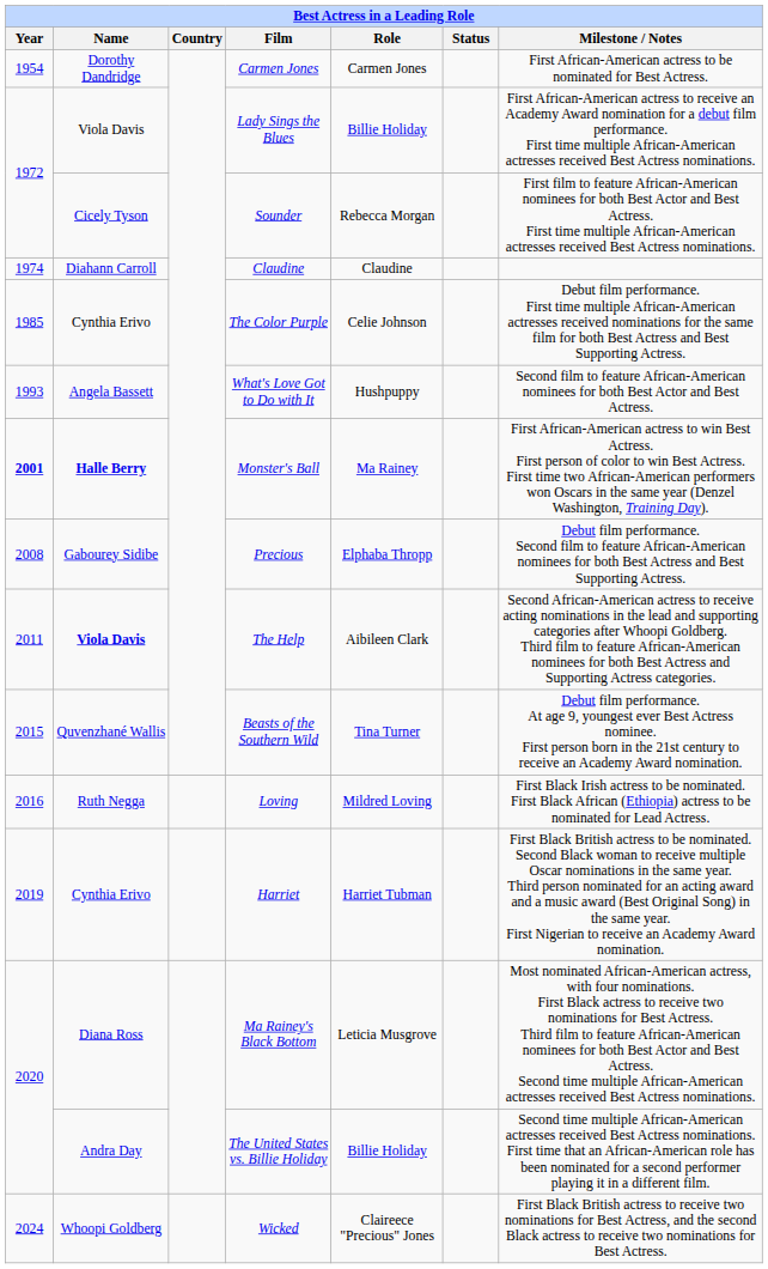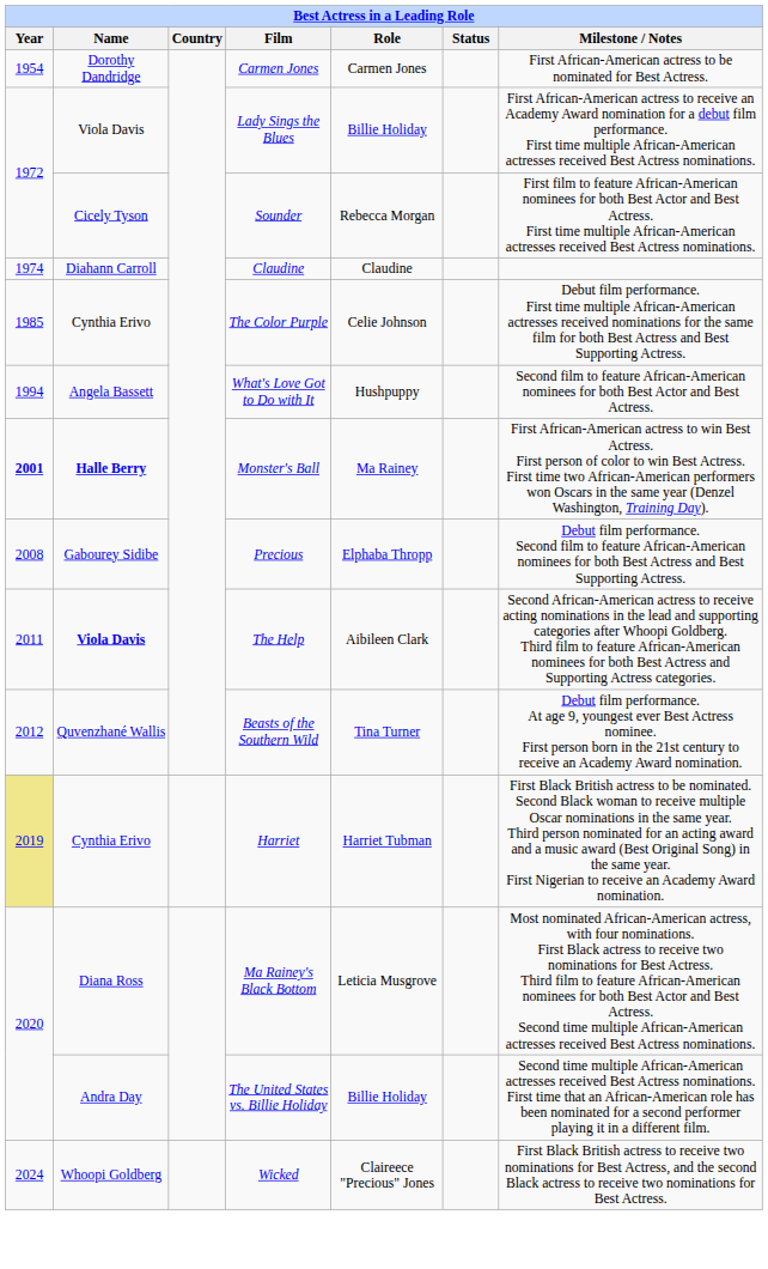 <table class="wikitable" style="text-align: center">
 <tr style="background:#bfd7ff;">
 <td colspan="7" style="text-align:center;"><strong><a href='#'>Best Actress in a Leading Role</a></strong></td>
 </tr>
 <tr style="background:#ebf5ff;">
 <th style="width:075px;">Year</th>
 <th style="width:200px;">Name</th>
 <th style="width:50px;">Country</th>
 <th style="width:200px;">Film</th>
 <th style="width:200px;">Role</th>
 <th style="width:080px;">Status</th>
 <th style="width:650px;">Milestone / Notes</th>
 </tr>
 <tr>
 <td><a href='#'>1954</a></td>
 <td><a href='#'>Dorothy Dandridge</a></td>
 <td rowspan="10"><div></div></td>
 <td><em><a href='#'>Carmen Jones</a></em></td>
 <td>Carmen Jones</td>
 <td></td>
 <td>First African-American actress to be nominated for Best Actress.</td>
 </tr>
 <tr>
 <td rowspan="2"><a href='#'>1972</a></td>
 <td>Viola Davis</td>
 <td><em><a href='#'>Lady Sings the Blues</a></em></td>
 <td><a href='#'>Billie Holiday</a></td>
 <td></td>
 <td>First African-American actress to receive an Academy Award nomination for a <a href='#'>debut</a> film performance.<br>First time multiple African-American actresses received Best Actress nominations.</td>
 </tr>
 <tr>
 <td><a href='#'>Cicely Tyson</a></td>
 <td><em><a href='#'>Sounder</a></em></td>
 <td>Rebecca Morgan</td>
 <td></td>
 <td>First film to feature African-American nominees for both Best Actor and Best Actress.<br>First time multiple African-American actresses received Best Actress nominations.</td>
 </tr>
 <tr>
 <td><a href='#'>1974</a></td>
 <td><a href='#'>Diahann Carroll</a></td>
 <td><em><a href='#'>Claudine</a></em></td>
 <td>Claudine</td>
 <td></td>
 <td></td>
 </tr>
 <tr>
 <td><a href='#'>1985</a></td>
 <td>Cynthia Erivo</td>
 <td><em><a href='#'>The Color Purple</a></em></td>
 <td>Celie Johnson</td>
 <td></td>
 <td>Debut film performance. <br>First time multiple African-American actresses received nominations for the same film for both Best Actress and Best Supporting Actress.</td>
 </tr>
 <tr>
-<td><a href='#'>1993</a></td>
+<td><a href='#'>1994</a></td>
 <td><a href='#'>Angela Bassett</a></td>
 <td><em><a href='#'>What's Love Got to Do with It</a></em></td>
 <td>Hushpuppy</td>
 <td></td>
 <td>Second film to feature African-American nominees for both Best Actor and Best Actress.</td>
 </tr>
 <tr>
 <td><strong><a href='#'>2001</a></strong></td>
 <td><strong><a href='#'>Halle Berry</a></strong></td>
 <td><em><a href='#'>Monster's Ball</a></em></td>
 <td><a href='#'>Ma Rainey</a></td>
 <td></td>
 <td>First African-American actress to win Best Actress. <br> First person of color to win Best Actress. <br> First time two African-American performers won Oscars in the same year (Denzel Washington, <em><a href='#'>Training Day</a></em>).</td>
 </tr>
 <tr>
 <td><a href='#'>2008</a></td>
 <td><a href='#'>Gabourey Sidibe</a></td>
 <td><em><a href='#'>Precious</a></em></td>
 <td><a href='#'>Elphaba Thropp</a></td>
 <td></td>
 <td><a href='#'>Debut</a> film performance. <br>Second film to feature African-American nominees for both Best Actress and Best Supporting Actress.</td>
 </tr>
 <tr>
 <td><a href='#'>2011</a></td>
 <td><strong><a href='#'>Viola Davis</a></strong></td>
 <td><em><a href='#'>The Help</a></em></td>
 <td>Aibileen Clark</td>
 <td></td>
 <td>Second African-American actress to receive acting nominations in the lead and supporting categories after Whoopi Goldberg.<br>Third film to feature African-American nominees for both Best Actress and Supporting Actress categories.</td>
 </tr>
 <tr>
-<td><a href='#'>2015</a></td>
+<td><a href='#'>2012</a></td>
 <td><a href='#'>Quvenzhané Wallis</a></td>
 <td><em><a href='#'>Beasts of the Southern Wild</a></em></td>
 <td><a href='#'>Tina Turner</a></td>
 <td></td>
 <td><a href='#'>Debut</a> film performance. <br> At age 9, youngest ever Best Actress nominee. <br>First person born in the 21st century to receive an Academy Award nomination.</td>
 </tr>
 <tr>
-<td><a href='#'>2016</a></td>
-<td><a href='#'>Ruth Negga</a></td>
-<td><div></div><div></div></td>
-<td><em><a href='#'>Loving</a></em></td>
-<td><a href='#'>Mildred Loving</a></td>
-<td></td>
-<td>First Black Irish actress to be nominated. <br> First Black African (<a href='#'>Ethiopia</a>) actress to be nominated for Lead Actress.</td>
-</tr>
-<tr>
-<td><a href='#'>2019</a></td>
+<td style="background: khaki;"><a href='#'>2019</a></td>
 <td><a href='#'>Cynthia Erivo</a></td>
 <td><div></div></td>
 <td><em><a href='#'>Harriet</a></em></td>
 <td><a href='#'>Harriet Tubman</a></td>
 <td></td>
 <td>First Black British actress to be nominated.<br> Second Black woman to receive multiple Oscar nominations in the same year. <br> Third person nominated for an acting award and a music award (Best Original Song) in the same year. <br> First Nigerian to receive an Academy Award nomination.</td>
 </tr>
 <tr>
 <td rowspan="2"><a href='#'>2020</a></td>
 <td><a href='#'>Diana Ross</a></td>
 <td rowspan="2"><div></div></td>
 <td><em><a href='#'>Ma Rainey's Black Bottom</a></em></td>
 <td>Leticia Musgrove</td>
 <td></td>
 <td>Most nominated African-American actress, with four nominations.<br> First Black actress to receive two nominations for Best Actress.<br> Third film to feature African-American nominees for both Best Actor and Best Actress.<br>Second time multiple African-American actresses received Best Actress nominations.</td>
 </tr>
 <tr>
 <td><a href='#'>Andra Day</a></td>
 <td><em><a href='#'>The United States vs. Billie Holiday</a></em></td>
 <td><a href='#'>Billie Holiday</a></td>
 <td></td>
 <td>Second time multiple African-American actresses received Best Actress nominations.<br> First time that an African-American role has been nominated for a second performer playing it in a different film.</td>
 </tr>
 <tr>
 <td><a href='#'>2024</a></td>
 <td><a href='#'>Whoopi Goldberg</a></td>
 <td><div></div></td>
 <td><em><a href='#'>Wicked</a></em></td>
 <td>Claireece "Precious" Jones</td>
 <td></td>
 <td>First Black British actress to receive two nominations for Best Actress, and the second Black actress to receive two nominations for Best Actress.</td>
 </tr>
 </table>
